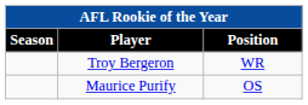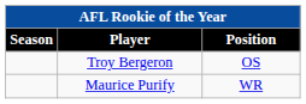 <table class="wikitable sortable" style="text-align:center">
 <tr>
 <td colspan="4" style="background:#084C9E; color:#FFF;"><strong>AFL Rookie of the Year</strong></td>
 </tr>
 <tr>
 <th style="width:50px; background:black; color:#FFF;">Season</th>
 <th style="width:150px; background:black; color:#FFF;">Player</th>
 <th style="width:100px; background:black; color:#FFF;">Position</th>
 </tr>
 <tr>
 <td></td>
 <td><a href='#'>Troy Bergeron</a></td>
-<td><a href='#'>WR</a></td>
+<td><a href='#'>OS</a></td>
 </tr>
 <tr>
 <td></td>
 <td><a href='#'>Maurice Purify</a></td>
-<td><a href='#'>OS</a></td>
+<td><a href='#'>WR</a></td>
 </tr>
 </table>
